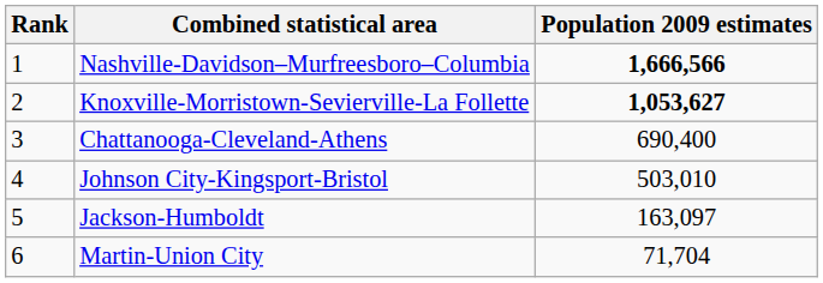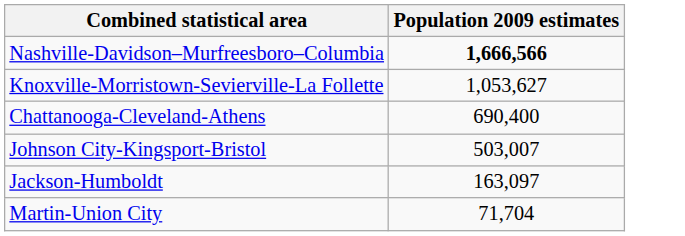 <table class="wikitable">
 <tr>
-<th>Rank</th>
 <th>Combined statistical area</th>
 <th>Population 2009 estimates</th>
 </tr>
 <tr>
-<td>1</td>
 <td><a href='#'>Nashville-Davidson–Murfreesboro–Columbia</a></td>
 <td align=center><strong>1,666,566</strong></td>
 </tr>
 <tr>
-<td>2</td>
 <td><a href='#'>Knoxville-Morristown-Sevierville-La Follette</a></td>
-<td align=center><strong>1,053,627</strong></td>
+<td align=center>1,053,627</td>
 </tr>
 <tr>
-<td>3</td>
 <td><a href='#'>Chattanooga-Cleveland-Athens</a></td>
 <td align=center>690,400</td>
 </tr>
 <tr>
-<td>4</td>
 <td><a href='#'>Johnson City-Kingsport-Bristol</a></td>
-<td align=center>503,010</td>
+<td align=center>503,007</td>
 </tr>
 <tr>
-<td>5</td>
 <td><a href='#'>Jackson-Humboldt</a></td>
 <td align=center>163,097</td>
 </tr>
 <tr>
-<td>6</td>
 <td><a href='#'>Martin-Union City</a></td>
 <td align=center>71,704</td>
 </tr>
 </table>
